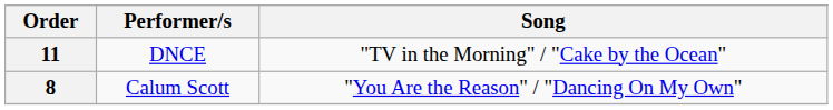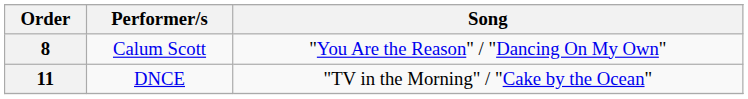 <table class="wikitable" style="text-align:center; width:50%;">
 <tr>
 </tr>
 <tr>
 <th>Order</th>
 <th>Performer/s</th>
 <th>Song</th>
 </tr>
 <tr>
+<th>8</th>
+<td><a href='#'>Calum Scott</a></td>
+<td>"<a href='#'>You Are the Reason</a>" / "<a href='#'>Dancing On My Own</a>"</td>
+</tr>
+<tr>
 <th>11</th>
 <td><a href='#'>DNCE</a></td>
 <td>"TV in the Morning" / "<a href='#'>Cake by the Ocean</a>"</td>
 </tr>
 <tr>
-<th>8</th>
-<td><a href='#'>Calum Scott</a></td>
-<td>"<a href='#'>You Are the Reason</a>" / "<a href='#'>Dancing On My Own</a>"</td>
-</tr>
-<tr>
 </tr>
 </table>
